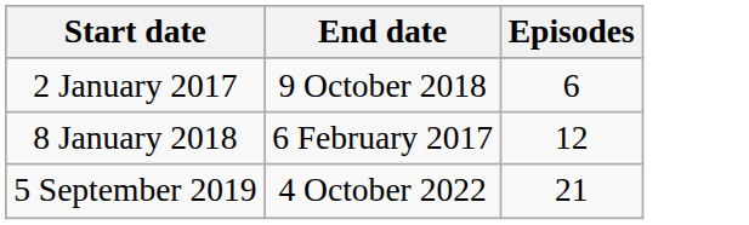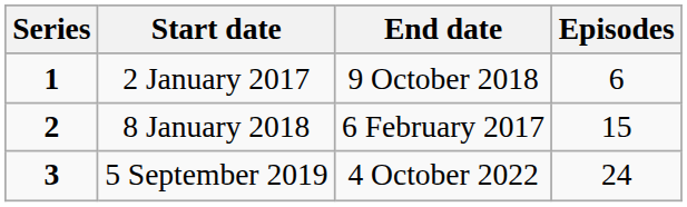 <table class="wikitable" style="text-align:center;">
 <tr>
+<th>Series</th>
 <th>Start date</th>
 <th>End date</th>
 <th>Episodes</th>
 </tr>
 <tr>
+<td><strong>1</strong></td>
 <td>2 January 2017</td>
 <td>9 October 2018</td>
 <td>6</td>
 </tr>
 <tr>
+<td><strong>2</strong></td>
 <td>8 January 2018</td>
 <td>6 February 2017</td>
-<td>12</td>
+<td>15</td>
 </tr>
 <tr>
+<td><strong>3</strong></td>
 <td>5 September 2019</td>
 <td>4 October 2022</td>
-<td>21</td>
+<td>24</td>
 </tr>
 </table>
